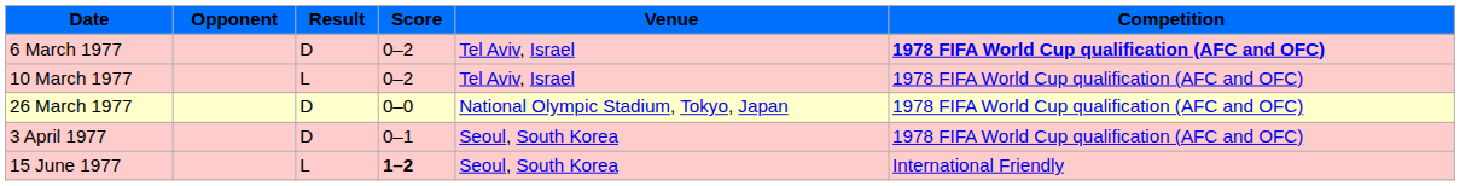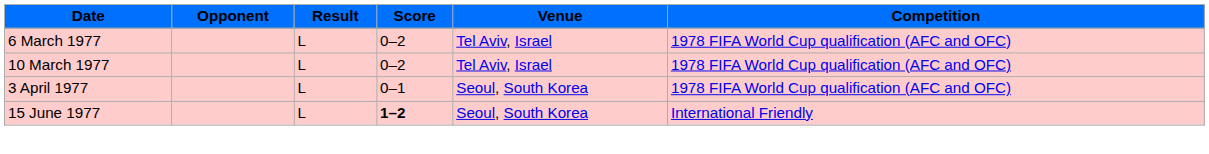 <table width=100% class="wikitable">
 <tr>
 <th style="background:#0070FF;"><span>Date</span></th>
 <th style="background:#0070FF;"><span>Opponent</span></th>
 <th style="background:#0070FF;"><span>Result</span></th>
 <th style="background:#0070FF;"><span>Score</span></th>
 <th style="background:#0070FF;"><span>Venue</span></th>
 <th style="background:#0070FF;"><span>Competition</span></th>
 </tr>
 <tr>
 </tr>
 <tr style="background:#fcc;">
 <td>6 March 1977</td>
 <td></td>
-<td>D</td>
+<td>L</td>
 <td>0–2</td>
 <td> <a href='#'>Tel Aviv</a>, <a href='#'>Israel</a></td>
-<td><strong><a href='#'>1978 FIFA World Cup qualification (AFC and OFC)</a></strong></td>
+<td><a href='#'>1978 FIFA World Cup qualification (AFC and OFC)</a></td>
 </tr>
 <tr style="background:#fcc;">
 <td>10 March 1977</td>
 <td></td>
 <td>L</td>
 <td>0–2</td>
 <td> <a href='#'>Tel Aviv</a>, <a href='#'>Israel</a></td>
 <td><a href='#'>1978 FIFA World Cup qualification (AFC and OFC)</a></td>
 </tr>
-<tr style="background:#ffc;">
-<td>26 March 1977</td>
-<td></td>
-<td>D</td>
-<td>0–0</td>
-<td> <a href='#'>National Olympic Stadium</a>, <a href='#'>Tokyo</a>, <a href='#'>Japan</a></td>
-<td><a href='#'>1978 FIFA World Cup qualification (AFC and OFC)</a></td>
-</tr>
 <tr style="background:#fcc;">
 <td>3 April 1977</td>
 <td></td>
-<td>D</td>
+<td>L</td>
 <td>0–1</td>
 <td> <a href='#'>Seoul</a>, <a href='#'>South Korea</a></td>
 <td><a href='#'>1978 FIFA World Cup qualification (AFC and OFC)</a></td>
 </tr>
 <tr style="background:#fcc;">
 <td>15 June 1977</td>
 <td></td>
 <td>L</td>
 <td><strong>1–2</strong></td>
 <td> <a href='#'>Seoul</a>, <a href='#'>South Korea</a></td>
 <td><a href='#'>International Friendly</a></td>
 </tr>
 </table>
